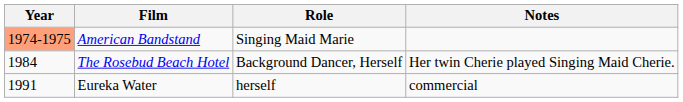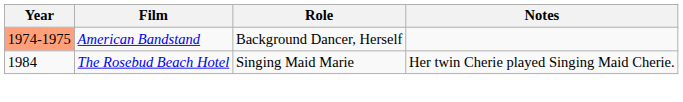 <table class="wikitable">
 <tr>
 <th>Year</th>
 <th>Film</th>
 <th>Role</th>
 <th>Notes</th>
 </tr>
 <tr>
 <td style="background: lightsalmon;">1974-1975</td>
 <td><em><a href='#'>American Bandstand</a></em></td>
-<td>Singing Maid Marie</td>
+<td>Background Dancer, Herself</td>
 <td></td>
 </tr>
 <tr>
 <td>1984</td>
 <td><em><a href='#'>The Rosebud Beach Hotel</a></em></td>
-<td>Background Dancer, Herself</td>
+<td>Singing Maid Marie</td>
 <td>Her twin Cherie played Singing Maid Cherie.</td>
 </tr>
-<tr>
-<td>1991</td>
-<td>Eureka Water</td>
-<td>herself</td>
-<td>commercial</td>
-</tr>
 </table>
